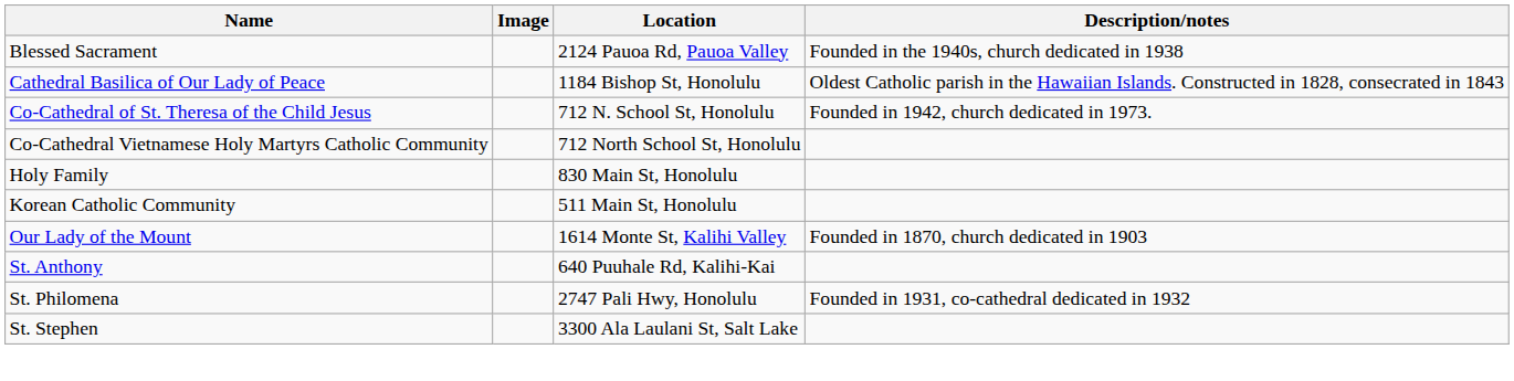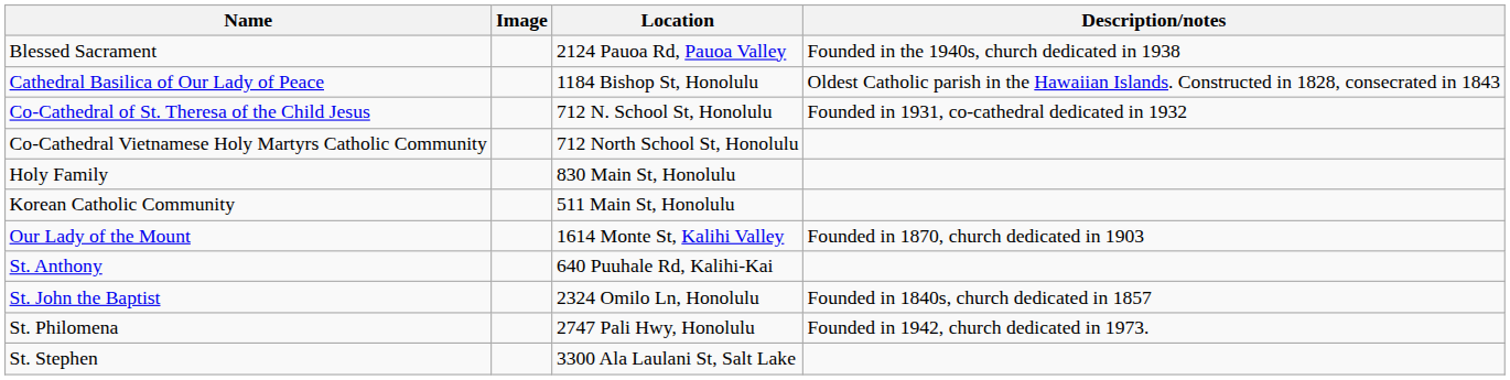 <table class="wikitable sortable">
 <tr>
 <th><strong>Name</strong></th>
 <th><strong>Image</strong></th>
 <th><strong>Location</strong></th>
 <th><strong>Description/notes</strong></th>
 </tr>
 <tr>
 <td>Blessed Sacrament</td>
 <td></td>
 <td>2124 Pauoa Rd, <a href='#'>Pauoa Valley</a></td>
 <td>Founded in the 1940s, church dedicated in 1938</td>
 </tr>
 <tr>
 <td><a href='#'>Cathedral Basilica of Our Lady of Peace</a></td>
 <td></td>
 <td>1184 Bishop St, Honolulu</td>
 <td>Oldest Catholic parish in the <a href='#'>Hawaiian Islands</a>. Constructed in 1828, consecrated in 1843</td>
 </tr>
 <tr>
 <td><a href='#'>Co-Cathedral of St. Theresa of the Child Jesus</a></td>
 <td></td>
 <td>712 N. School St, Honolulu</td>
-<td>Founded in 1942, church dedicated in 1973.</td>
+<td>Founded in 1931, co-cathedral dedicated in 1932</td>
 </tr>
 <tr>
 <td>Co-Cathedral Vietnamese Holy Martyrs Catholic Community</td>
 <td></td>
 <td>712 North School St, Honolulu</td>
 <td></td>
 </tr>
 <tr>
 <td>Holy Family</td>
 <td></td>
 <td>830 Main St, Honolulu</td>
 <td></td>
 </tr>
 <tr>
 <td>Korean Catholic Community</td>
 <td></td>
 <td>511 Main St, Honolulu</td>
 <td></td>
 </tr>
 <tr>
 <td><a href='#'>Our Lady of the Mount</a></td>
 <td></td>
 <td>1614 Monte St, <a href='#'>Kalihi Valley</a></td>
 <td>Founded in 1870, church dedicated in 1903</td>
 </tr>
 <tr>
 <td><a href='#'>St. Anthony</a></td>
 <td></td>
 <td>640 Puuhale Rd, Kalihi-Kai</td>
 <td></td>
 </tr>
 <tr>
+<td><a href='#'>St. John the Baptist</a></td>
+<td></td>
+<td>2324 Omilo Ln, Honolulu</td>
+<td>Founded in 1840s, church dedicated in 1857</td>
+</tr>
+<tr>
 <td>St. Philomena</td>
 <td></td>
 <td>2747 Pali Hwy, Honolulu</td>
-<td>Founded in 1931, co-cathedral dedicated in 1932</td>
+<td>Founded in 1942, church dedicated in 1973.</td>
 </tr>
 <tr>
 <td>St. Stephen</td>
 <td></td>
 <td>3300 Ala Laulani St, Salt Lake</td>
 <td></td>
 </tr>
 </table>
